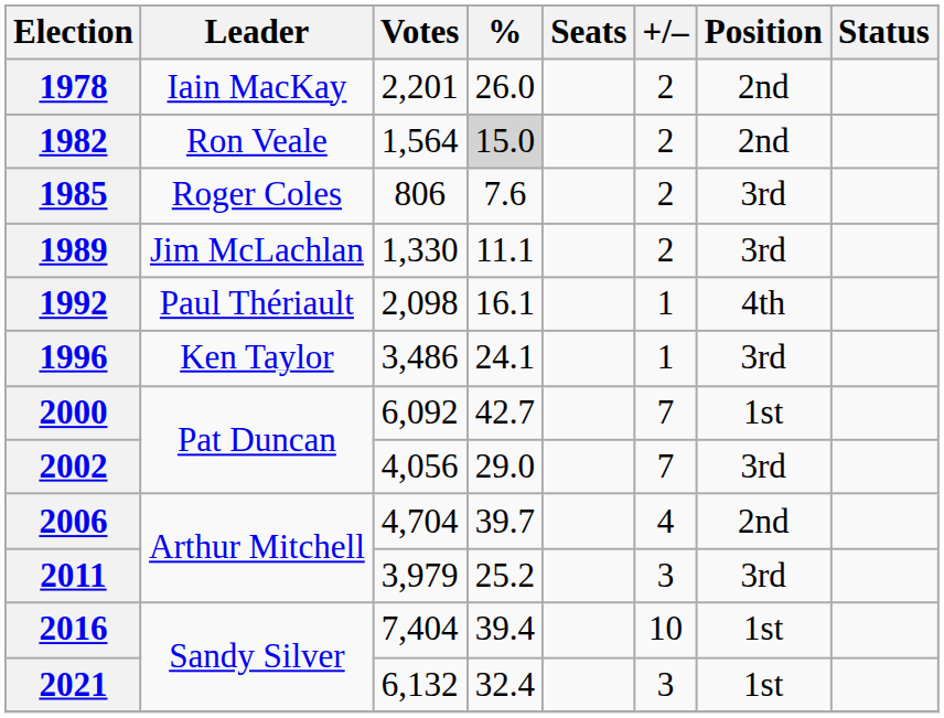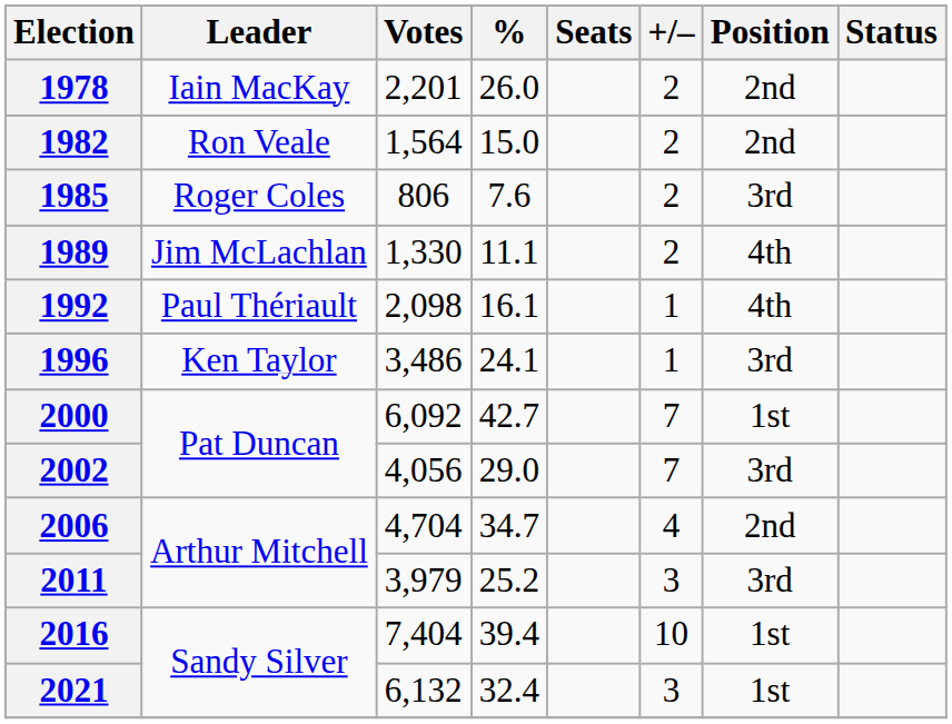 <table class=wikitable style="text-align: center;">
 <tr>
 <th>Election</th>
 <th>Leader</th>
 <th>Votes</th>
 <th>%</th>
 <th>Seats</th>
 <th>+/–</th>
 <th>Position</th>
 <th>Status</th>
 </tr>
 <tr>
 <th><a href='#'>1978</a></th>
 <td><a href='#'>Iain MacKay</a></td>
 <td>2,201</td>
 <td>26.0</td>
 <td></td>
 <td> 2</td>
 <td> 2nd</td>
 <td></td>
 </tr>
 <tr>
 <th><a href='#'>1982</a></th>
 <td><a href='#'>Ron Veale</a></td>
 <td>1,564</td>
-<td style="background: lightgrey;">15.0</td>
+<td>15.0</td>
 <td></td>
 <td> 2</td>
 <td> 2nd</td>
 <td></td>
 </tr>
 <tr>
 <th><a href='#'>1985</a></th>
 <td><a href='#'>Roger Coles</a></td>
 <td>806</td>
 <td>7.6</td>
 <td></td>
 <td> 2</td>
 <td> 3rd</td>
 <td></td>
 </tr>
 <tr>
 <th><a href='#'>1989</a></th>
 <td><a href='#'>Jim McLachlan</a></td>
 <td>1,330</td>
 <td>11.1</td>
 <td></td>
 <td> 2</td>
-<td> 3rd</td>
+<td> 4th</td>
 <td></td>
 </tr>
 <tr>
 <th><a href='#'>1992</a></th>
 <td><a href='#'>Paul Thériault</a></td>
 <td>2,098</td>
 <td>16.1</td>
 <td></td>
 <td> 1</td>
 <td> 4th</td>
 <td></td>
 </tr>
 <tr>
 <th><a href='#'>1996</a></th>
 <td><a href='#'>Ken Taylor</a></td>
 <td>3,486</td>
 <td>24.1</td>
 <td></td>
 <td> 1</td>
 <td> 3rd</td>
 <td></td>
 </tr>
 <tr>
 <th><a href='#'>2000</a></th>
 <td rowspan=2><a href='#'>Pat Duncan</a></td>
 <td>6,092</td>
 <td>42.7</td>
 <td></td>
 <td> 7</td>
 <td> 1st</td>
 <td></td>
 </tr>
 <tr>
 <th><a href='#'>2002</a></th>
 <td>4,056</td>
 <td>29.0</td>
 <td></td>
 <td> 7</td>
 <td> 3rd</td>
 <td></td>
 </tr>
 <tr>
 <th><a href='#'>2006</a></th>
 <td rowspan=2><a href='#'>Arthur Mitchell</a></td>
 <td>4,704</td>
-<td>39.7</td>
+<td>34.7</td>
 <td></td>
 <td> 4</td>
 <td> 2nd</td>
 <td></td>
 </tr>
 <tr>
 <th><a href='#'>2011</a></th>
 <td>3,979</td>
 <td>25.2</td>
 <td></td>
 <td> 3</td>
 <td> 3rd</td>
 <td></td>
 </tr>
 <tr>
 <th><a href='#'>2016</a></th>
 <td rowspan=2><a href='#'>Sandy Silver</a></td>
 <td>7,404</td>
 <td>39.4</td>
 <td></td>
 <td> 10</td>
 <td> 1st</td>
 <td></td>
 </tr>
 <tr>
 <th><a href='#'>2021</a></th>
 <td>6,132</td>
 <td>32.4</td>
 <td></td>
 <td> 3</td>
 <td> 1st</td>
 <td></td>
 </tr>
 <tr>
 </tr>
 </table>
